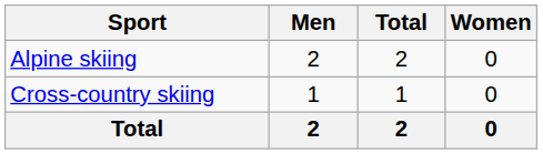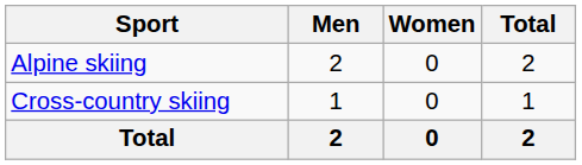 <table class="wikitable sortable" style="text-align:center;">
 <tr>
 <th width=180>Sport</th>
 <th width=55>Men</th>
+<th width=55>Women</th>
 <th width=55>Total</th>
-<th width=55>Women</th>
 </tr>
 <tr>
 <td align=left><a href='#'>Alpine skiing</a></td>
 <td>2</td>
+<td>0</td>
 <td>2</td>
-<td>0</td>
 </tr>
 <tr>
 <td align=left><a href='#'>Cross-country skiing</a></td>
 <td>1</td>
+<td>0</td>
 <td>1</td>
-<td>0</td>
 </tr>
 <tr>
 <th>Total</th>
 <th>2</th>
+<th>0</th>
 <th>2</th>
-<th>0</th>
 </tr>
 </table>
